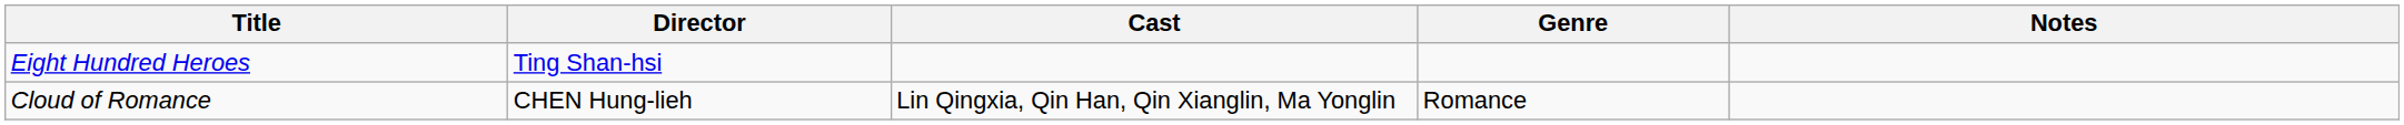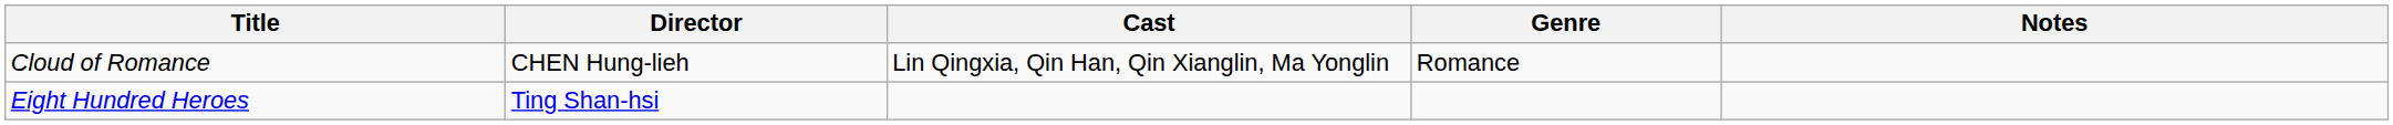 <table class="wikitable" width= "100%">
 <tr>
 <th width=21%>Title</th>
 <th width=16%>Director</th>
 <th width=22%>Cast</th>
 <th width=13%>Genre</th>
 <th width=28%>Notes</th>
 </tr>
 <tr>
+<td><em>Cloud of Romance</em></td>
+<td>CHEN Hung-lieh</td>
+<td>Lin Qingxia, Qin Han, Qin Xianglin, Ma Yonglin</td>
+<td>Romance</td>
+<td></td>
+</tr>
+<tr>
 <td><em><a href='#'>Eight Hundred Heroes</a></em></td>
 <td><a href='#'>Ting Shan-hsi</a></td>
 <td></td>
 <td></td>
 <td></td>
 </tr>
-<tr>
-<td><em>Cloud of Romance</em></td>
-<td>CHEN Hung-lieh</td>
-<td>Lin Qingxia, Qin Han, Qin Xianglin, Ma Yonglin</td>
-<td>Romance</td>
-<td></td>
-</tr>
 </table>
